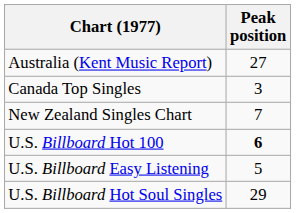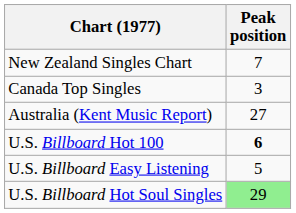 <table class="wikitable sortable">
 <tr>
 <th>Chart (1977)</th>
 <th>Peak<br>position</th>
 </tr>
 <tr>
-<td>Australia (<a href='#'>Kent Music Report</a>)</td>
-<td align="center">27</td>
+<td Single Chart>New Zealand Singles Chart</td>
+<td align="center">7</td>
 </tr>
 <tr>
 <td>Canada Top Singles</td>
 <td align="center">3</td>
 </tr>
 <tr>
-<td Single Chart>New Zealand Singles Chart</td>
-<td align="center">7</td>
+<td>Australia (<a href='#'>Kent Music Report</a>)</td>
+<td align="center">27</td>
 </tr>
 <tr>
 <td>U.S. <a href='#'><em>Billboard</em> Hot 100</a></td>
 <td align="center"><strong>6</strong></td>
 </tr>
 <tr>
 <td>U.S. <em>Billboard</em> <a href='#'>Easy Listening</a></td>
 <td align="center">5</td>
 </tr>
 <tr>
 <td>U.S. <em>Billboard</em> <a href='#'>Hot Soul Singles</a></td>
-<td align="center">29</td>
+<td align="center" style="background: lightgreen;">29</td>
 </tr>
 </table>
